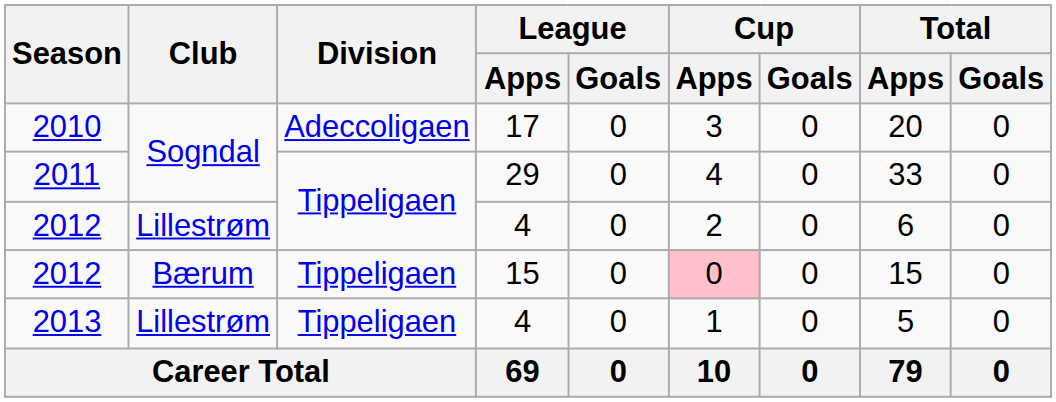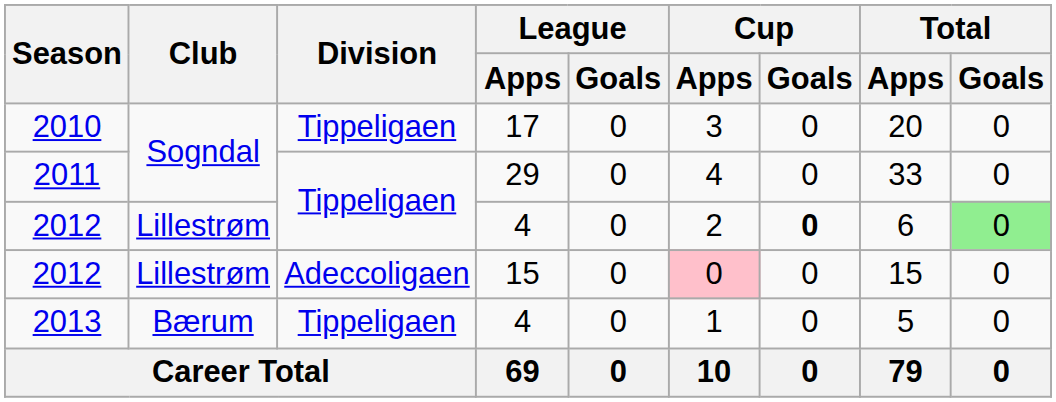 <table class="wikitable" style="text-align: center;">
 <tr>
 <th rowspan="2">Season</th>
 <th rowspan="2">Club</th>
 <th rowspan="2">Division</th>
 <th colspan="2">League</th>
 <th colspan="2">Cup</th>
 <th colspan="2">Total</th>
 </tr>
 <tr>
 <th>Apps</th>
 <th>Goals</th>
 <th>Apps</th>
 <th>Goals</th>
 <th>Apps</th>
 <th>Goals</th>
 </tr>
 <tr>
 <td><a href='#'>2010</a></td>
 <td rowspan="2" valign="center"><a href='#'>Sogndal</a></td>
-<td rowspan="1" valign="center"><a href='#'>Adeccoligaen</a></td>
+<td rowspan="1" valign="center"><a href='#'>Tippeligaen</a></td>
 <td>17</td>
 <td>0</td>
 <td>3</td>
 <td>0</td>
 <td>20</td>
 <td>0</td>
 </tr>
 <tr>
 <td><a href='#'>2011</a></td>
 <td rowspan="2" valign="center"><a href='#'>Tippeligaen</a></td>
 <td>29</td>
 <td>0</td>
 <td>4</td>
 <td>0</td>
 <td>33</td>
 <td>0</td>
 </tr>
 <tr>
 <td><a href='#'>2012</a></td>
 <td rowspan="1" valign="center"><a href='#'>Lillestrøm</a></td>
 <td>4</td>
 <td>0</td>
 <td>2</td>
-<td>0</td>
+<td><strong>0</strong></td>
 <td>6</td>
-<td>0</td>
+<td style="background: lightgreen;">0</td>
 </tr>
 <tr>
 <td><a href='#'>2012</a></td>
-<td rowspan="1" valign="center"><a href='#'>Bærum</a></td>
-<td rowspan="1" valign="center"><a href='#'>Tippeligaen</a></td>
+<td rowspan="1" valign="center"><a href='#'>Lillestrøm</a></td>
+<td rowspan="1" valign="center"><a href='#'>Adeccoligaen</a></td>
 <td>15</td>
 <td>0</td>
 <td style="background: pink;">0</td>
 <td>0</td>
 <td>15</td>
 <td>0</td>
 </tr>
 <tr>
 <td><a href='#'>2013</a></td>
-<td rowspan="1" valign="center"><a href='#'>Lillestrøm</a></td>
+<td rowspan="1" valign="center"><a href='#'>Bærum</a></td>
 <td rowspan="1" valign="center"><a href='#'>Tippeligaen</a></td>
 <td>4</td>
 <td>0</td>
 <td>1</td>
 <td>0</td>
 <td>5</td>
 <td>0</td>
 </tr>
 <tr>
 <th colspan="3">Career Total</th>
 <th>69</th>
 <th>0</th>
 <th>10</th>
 <th>0</th>
 <th>79</th>
 <th>0</th>
 </tr>
 </table>
